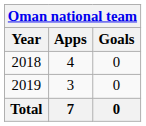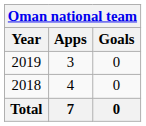 <table class="wikitable" style="text-align:center">
 <tr>
 <th colspan=3><a href='#'>Oman national team</a></th>
 </tr>
 <tr>
 <th>Year</th>
 <th>Apps</th>
 <th>Goals</th>
 </tr>
 <tr>
-<td>2018</td>
-<td>4</td>
+<td>2019</td>
+<td>3</td>
 <td>0</td>
 </tr>
 <tr>
-<td>2019</td>
-<td>3</td>
+<td>2018</td>
+<td>4</td>
 <td>0</td>
 </tr>
 <tr>
 <th>Total</th>
 <th>7</th>
 <th>0</th>
 </tr>
 </table>
